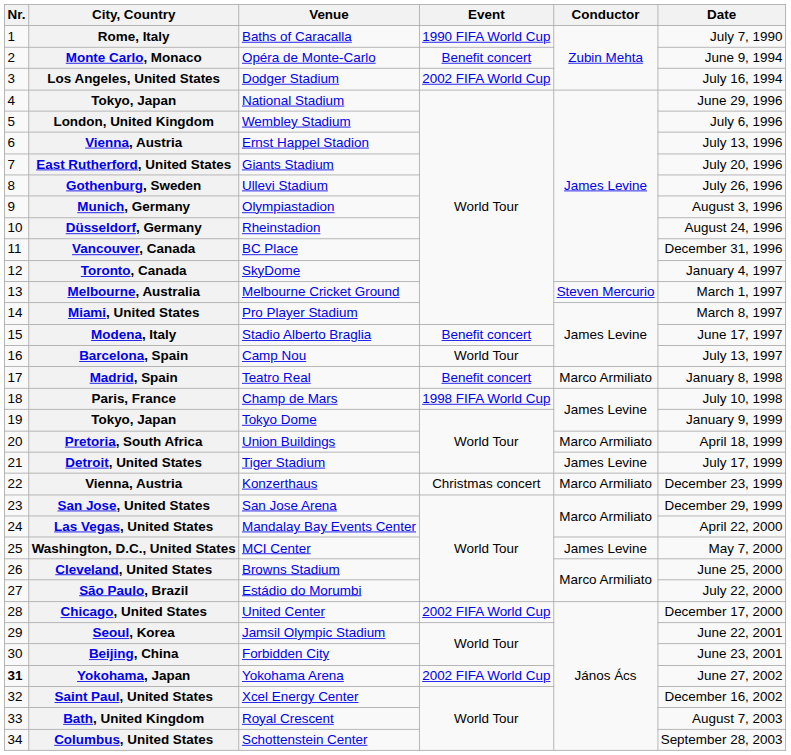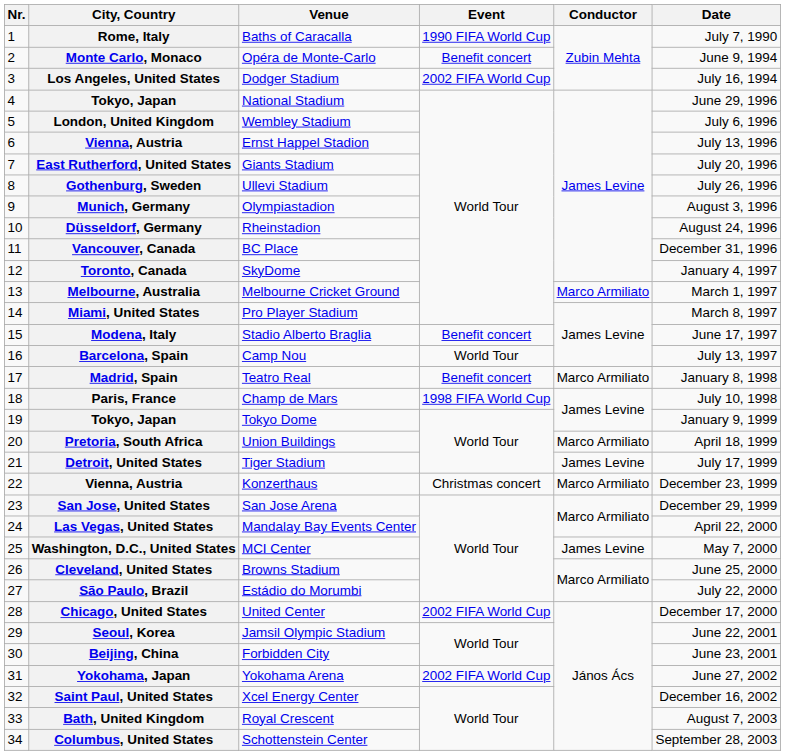 <table class="wikitable sortable plainrowheaders">
 <tr>
 <th scope="col">Nr.</th>
 <th scope="col">City, Country</th>
 <th scope="col">Venue</th>
 <th scope="col">Event</th>
 <th scope="col">Conductor</th>
 <th scope="col">Date</th>
 </tr>
 <tr>
 <td>1</td>
 <th scope="row">Rome, Italy</th>
 <td style="text-align:left;"><a href='#'>Baths of Caracalla</a></td>
 <td style="text-align:center;"><a href='#'>1990 FIFA World Cup</a></td>
 <td rowspan="3" style="text-align:center;"><a href='#'>Zubin Mehta</a></td>
 <td style="text-align:right;">July 7, 1990</td>
 </tr>
 <tr>
 <td>2</td>
 <th scope="row"><a href='#'>Monte Carlo</a>, Monaco</th>
 <td style="text-align:left;"><a href='#'>Opéra de Monte-Carlo</a></td>
 <td style="text-align:center;"><a href='#'>Benefit concert</a></td>
 <td style="text-align:right;">June 9, 1994</td>
 </tr>
 <tr>
 <td>3</td>
 <th scope="row">Los Angeles, United States</th>
 <td style="text-align:left;"><a href='#'>Dodger Stadium</a></td>
 <td style="text-align:center;"><a href='#'>2002 FIFA World Cup</a></td>
 <td style="text-align:right;">July 16, 1994</td>
 </tr>
 <tr>
 <td>4</td>
 <th scope="row">Tokyo, Japan</th>
 <td style="text-align:left;"><a href='#'>National Stadium</a></td>
 <td rowspan="11" style="text-align:center;">World Tour</td>
 <td rowspan="9" style="text-align:center;"><a href='#'>James Levine</a></td>
 <td style="text-align:right;">June 29, 1996</td>
 </tr>
 <tr>
 <td>5</td>
 <th scope="row">London, United Kingdom</th>
 <td style="text-align:left;"><a href='#'>Wembley Stadium</a></td>
 <td style="text-align:right;">July 6, 1996</td>
 </tr>
 <tr>
 <td>6</td>
 <th scope="row"><a href='#'>Vienna</a>, Austria</th>
 <td style="text-align:left;"><a href='#'>Ernst Happel Stadion</a></td>
 <td style="text-align:right;">July 13, 1996</td>
 </tr>
 <tr>
 <td>7</td>
 <th scope="row"><a href='#'>East Rutherford</a>, United States</th>
 <td style="text-align:left;"><a href='#'>Giants Stadium</a></td>
 <td style="text-align:right;">July 20, 1996</td>
 </tr>
 <tr>
 <td>8</td>
 <th scope="row"><a href='#'>Gothenburg</a>, Sweden</th>
 <td style="text-align:left;"><a href='#'>Ullevi Stadium</a></td>
 <td style="text-align:right;">July 26, 1996</td>
 </tr>
 <tr>
 <td>9</td>
 <th scope="row"><a href='#'>Munich</a>, Germany</th>
 <td style="text-align:left;"><a href='#'>Olympiastadion</a></td>
 <td style="text-align:right;">August 3, 1996</td>
 </tr>
 <tr>
 <td>10</td>
 <th scope="row"><a href='#'>Düsseldorf</a>, Germany</th>
 <td style="text-align:left;"><a href='#'>Rheinstadion</a></td>
 <td style="text-align:right;">August 24, 1996</td>
 </tr>
 <tr>
 <td>11</td>
 <th scope="row"><a href='#'>Vancouver</a>, Canada</th>
 <td style="text-align:left;"><a href='#'>BC Place</a></td>
 <td style="text-align:right;">December 31, 1996</td>
 </tr>
 <tr>
 <td>12</td>
 <th scope="row"><a href='#'>Toronto</a>, Canada</th>
 <td style="text-align:left;"><a href='#'>SkyDome</a></td>
 <td style="text-align:right;">January 4, 1997</td>
 </tr>
 <tr>
 <td>13</td>
 <th scope="row"><a href='#'>Melbourne</a>, Australia</th>
 <td style="text-align:left;"><a href='#'>Melbourne Cricket Ground</a></td>
-<td style="text-align:center;"><a href='#'>Steven Mercurio</a></td>
+<td style="text-align:center;"><a href='#'>Marco Armiliato</a></td>
 <td style="text-align:right;">March 1, 1997</td>
 </tr>
 <tr>
 <td>14</td>
 <th scope="row"><a href='#'>Miami</a>, United States</th>
 <td style="text-align:left;"><a href='#'>Pro Player Stadium</a></td>
 <td rowspan="3" style="text-align:center;">James Levine</td>
 <td style="text-align:right;">March 8, 1997</td>
 </tr>
 <tr>
 <td>15</td>
 <th scope="row"><a href='#'>Modena</a>, Italy</th>
 <td style="text-align:left;"><a href='#'>Stadio Alberto Braglia</a></td>
 <td style="text-align:center;"><a href='#'>Benefit concert</a></td>
 <td style="text-align:right;">June 17, 1997</td>
 </tr>
 <tr>
 <td>16</td>
 <th scope="row"><a href='#'>Barcelona</a>, Spain</th>
 <td style="text-align:left;"><a href='#'>Camp Nou</a></td>
 <td style="text-align:center;">World Tour</td>
 <td style="text-align:right;">July 13, 1997</td>
 </tr>
 <tr>
 <td>17</td>
 <th scope="row"><a href='#'>Madrid</a>, Spain</th>
 <td style="text-align:left;"><a href='#'>Teatro Real</a></td>
 <td style="text-align:center;"><a href='#'>Benefit concert</a></td>
 <td style="text-align:center;">Marco Armiliato</td>
 <td style="text-align:right;">January 8, 1998</td>
 </tr>
 <tr>
 <td>18</td>
 <th scope="row">Paris, France</th>
 <td style="text-align:left;"><a href='#'>Champ de Mars</a></td>
 <td style="text-align:center;"><a href='#'>1998 FIFA World Cup</a></td>
 <td rowspan="2" style="text-align:center;">James Levine</td>
 <td style="text-align:right;">July 10, 1998</td>
 </tr>
 <tr>
 <td>19</td>
 <th scope="row">Tokyo, Japan</th>
 <td style="text-align:left;"><a href='#'>Tokyo Dome</a></td>
 <td rowspan="3" style="text-align:center;">World Tour</td>
 <td style="text-align:right;">January 9, 1999</td>
 </tr>
 <tr>
 <td>20</td>
 <th scope="row"><a href='#'>Pretoria</a>, South Africa</th>
 <td style="text-align:left;"><a href='#'>Union Buildings</a></td>
 <td style="text-align:center;">Marco Armiliato</td>
 <td style="text-align:right;">April 18, 1999</td>
 </tr>
 <tr>
 <td>21</td>
 <th scope="row"><a href='#'>Detroit</a>, United States</th>
 <td style="text-align:left;"><a href='#'>Tiger Stadium</a></td>
 <td style="text-align:center;">James Levine</td>
 <td style="text-align:right;">July 17, 1999</td>
 </tr>
 <tr>
 <td>22</td>
 <th scope="row">Vienna, Austria</th>
 <td style="text-align:left;"><a href='#'>Konzerthaus</a></td>
 <td style="text-align:center;">Christmas concert</td>
 <td style="text-align:center;">Marco Armiliato</td>
 <td style="text-align:right;">December 23, 1999</td>
 </tr>
 <tr>
 <td>23</td>
 <th scope="row"><a href='#'>San Jose</a>, United States</th>
 <td style="text-align:left;"><a href='#'>San Jose Arena</a></td>
 <td rowspan="5" style="text-align:center;">World Tour</td>
 <td rowspan="2" style="text-align:center;">Marco Armiliato</td>
 <td style="text-align:right;">December 29, 1999</td>
 </tr>
 <tr>
 <td>24</td>
 <th scope="row"><a href='#'>Las Vegas</a>, United States</th>
 <td style="text-align:left;"><a href='#'>Mandalay Bay Events Center</a></td>
 <td style="text-align:right;">April 22, 2000</td>
 </tr>
 <tr>
 <td>25</td>
 <th scope="row">Washington, D.C., United States</th>
 <td style="text-align:left;"><a href='#'>MCI Center</a></td>
 <td style="text-align:center;">James Levine</td>
 <td style="text-align:right;">May 7, 2000</td>
 </tr>
 <tr>
 <td>26</td>
 <th scope="row"><a href='#'>Cleveland</a>, United States</th>
 <td style="text-align:left;"><a href='#'>Browns Stadium</a></td>
 <td rowspan="2" style="text-align:center;">Marco Armiliato</td>
 <td style="text-align:right;">June 25, 2000</td>
 </tr>
 <tr>
 <td>27</td>
 <th scope="row"><a href='#'>São Paulo</a>, Brazil</th>
 <td style="text-align:left;"><a href='#'>Estádio do Morumbi</a></td>
 <td style="text-align:right;">July 22, 2000</td>
 </tr>
 <tr>
 <td>28</td>
 <th scope="row"><a href='#'>Chicago</a>, United States</th>
 <td style="text-align:left;"><a href='#'>United Center</a></td>
 <td style="text-align:center;"><a href='#'>2002 FIFA World Cup</a></td>
 <td rowspan="7" style="text-align:center;">János Ács</td>
 <td style="text-align:right;">December 17, 2000</td>
 </tr>
 <tr>
 <td>29</td>
 <th scope="row"><a href='#'>Seoul</a>, Korea</th>
 <td style="text-align:left;"><a href='#'>Jamsil Olympic Stadium</a></td>
 <td rowspan="2" style="text-align:center;">World Tour</td>
 <td style="text-align:right;">June 22, 2001</td>
 </tr>
 <tr>
 <td>30</td>
 <th scope="row"><a href='#'>Beijing</a>, China</th>
 <td style="text-align:left;"><a href='#'>Forbidden City</a></td>
 <td style="text-align:right;">June 23, 2001</td>
 </tr>
 <tr>
-<td><strong>31</strong></td>
+<td>31</td>
 <th scope="row"><a href='#'>Yokohama</a>, Japan</th>
 <td style="text-align:left;"><a href='#'>Yokohama Arena</a></td>
 <td style="text-align:center;"><a href='#'>2002 FIFA World Cup</a></td>
 <td style="text-align:right;">June 27, 2002</td>
 </tr>
 <tr>
 <td>32</td>
 <th scope="row"><a href='#'>Saint Paul</a>, United States</th>
 <td style="text-align:left;"><a href='#'>Xcel Energy Center</a></td>
 <td rowspan="3" style="text-align:center;">World Tour</td>
 <td style="text-align:right;">December 16, 2002</td>
 </tr>
 <tr>
 <td>33</td>
 <th scope="row"><a href='#'>Bath</a>, United Kingdom</th>
 <td style="text-align:left;"><a href='#'>Royal Crescent</a></td>
 <td style="text-align:right;">August 7, 2003</td>
 </tr>
 <tr>
 <td>34</td>
 <th scope="row"><a href='#'>Columbus</a>, United States</th>
 <td style="text-align:left;"><a href='#'>Schottenstein Center</a></td>
 <td style="text-align:right;">September 28, 2003</td>
 </tr>
 </table>
